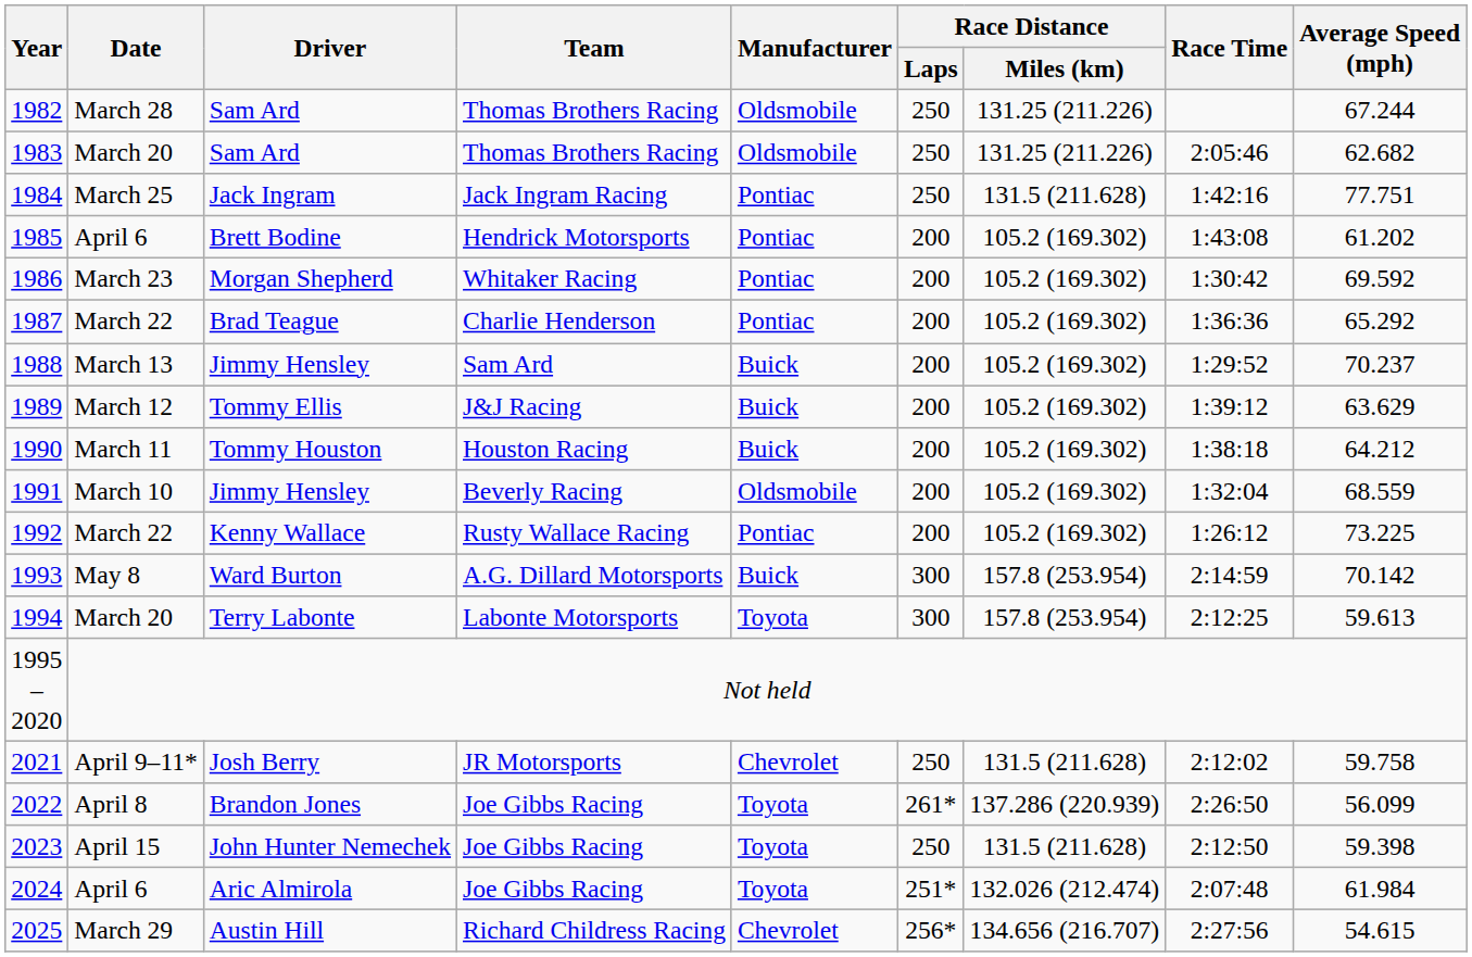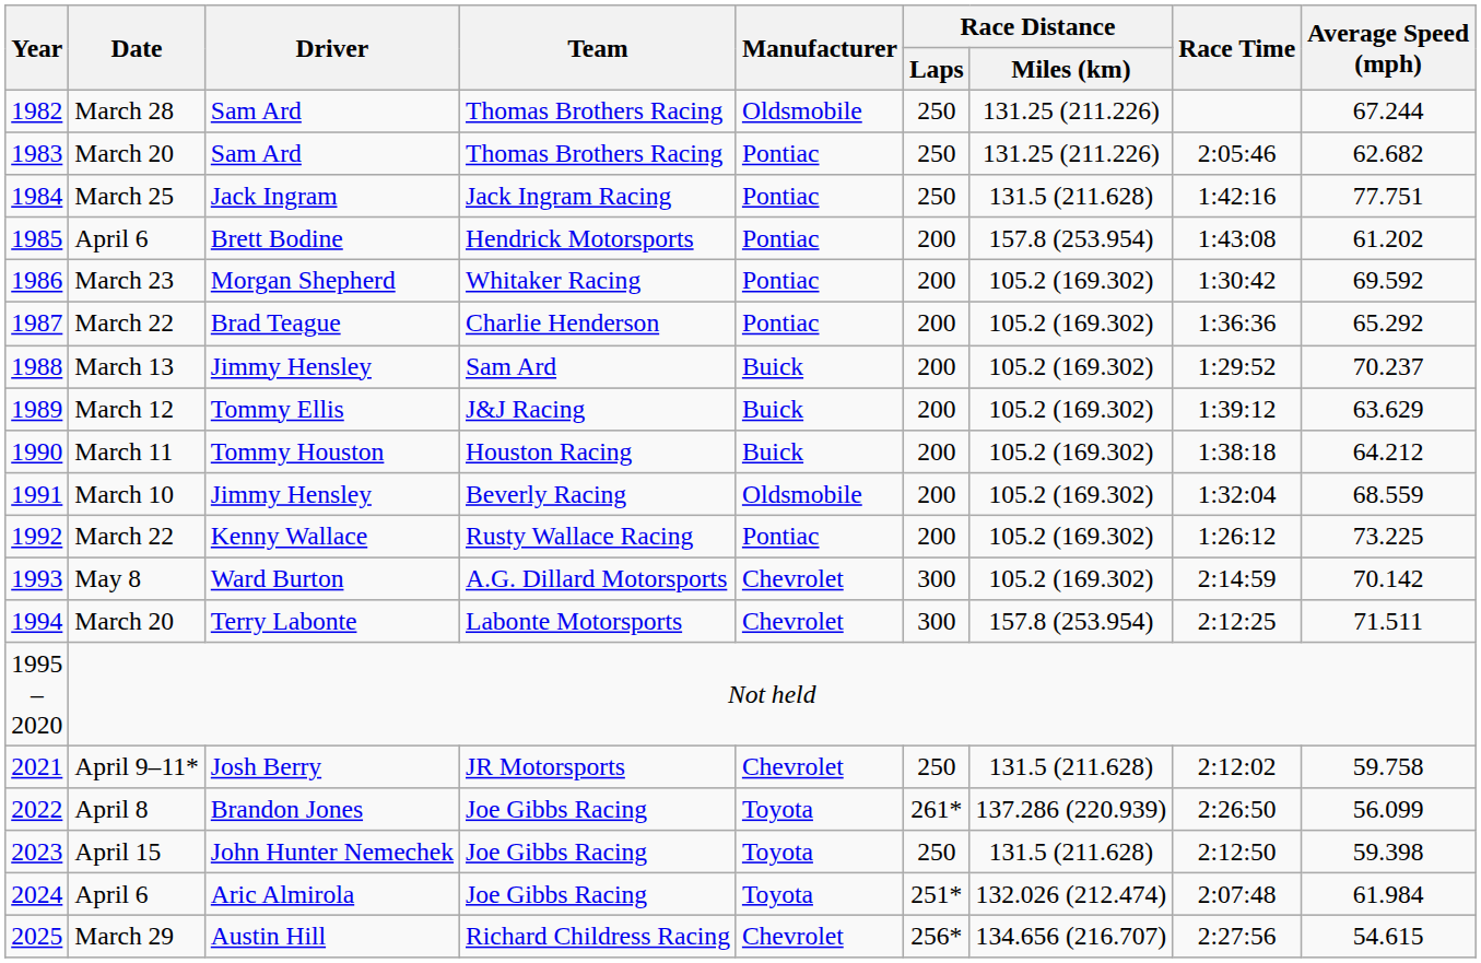 <table class="wikitable" style="font-size: 95%;">
 <tr>
 <th rowspan="2">Year</th>
 <th rowspan="2">Date</th>
 <th rowspan="2">Driver</th>
 <th rowspan="2">Team</th>
 <th rowspan="2">Manufacturer</th>
 <th colspan="2">Race Distance</th>
 <th rowspan="2">Race Time</th>
 <th rowspan="2">Average Speed<br>(mph)</th>
 </tr>
 <tr>
 <th>Laps</th>
 <th>Miles (km)</th>
 </tr>
 <tr>
 <td><a href='#'>1982</a></td>
 <td>March 28</td>
 <td><a href='#'>Sam Ard</a></td>
 <td><a href='#'>Thomas Brothers Racing</a></td>
 <td><a href='#'>Oldsmobile</a></td>
 <td align="center">250</td>
 <td align="center">131.25 (211.226)</td>
 <td align="center"></td>
 <td align="center">67.244</td>
 </tr>
 <tr>
 <td><a href='#'>1983</a></td>
 <td>March 20</td>
 <td><a href='#'>Sam Ard</a></td>
 <td><a href='#'>Thomas Brothers Racing</a></td>
-<td><a href='#'>Oldsmobile</a></td>
+<td><a href='#'>Pontiac</a></td>
 <td align="center">250</td>
 <td align="center">131.25 (211.226)</td>
 <td align="center">2:05:46</td>
 <td align="center">62.682</td>
 </tr>
 <tr>
 <td><a href='#'>1984</a></td>
 <td>March 25</td>
 <td><a href='#'>Jack Ingram</a></td>
 <td><a href='#'>Jack Ingram Racing</a></td>
 <td><a href='#'>Pontiac</a></td>
 <td align="center">250</td>
 <td align="center">131.5 (211.628)</td>
 <td align="center">1:42:16</td>
 <td align="center">77.751</td>
 </tr>
 <tr>
 <td><a href='#'>1985</a></td>
 <td>April 6</td>
 <td><a href='#'>Brett Bodine</a></td>
 <td><a href='#'>Hendrick Motorsports</a></td>
 <td><a href='#'>Pontiac</a></td>
 <td align="center">200</td>
-<td align="center">105.2 (169.302)</td>
+<td align="center">157.8 (253.954)</td>
 <td align="center">1:43:08</td>
 <td align="center">61.202</td>
 </tr>
 <tr>
 <td><a href='#'>1986</a></td>
 <td>March 23</td>
 <td><a href='#'>Morgan Shepherd</a></td>
 <td><a href='#'>Whitaker Racing</a></td>
 <td><a href='#'>Pontiac</a></td>
 <td align="center">200</td>
 <td align="center">105.2 (169.302)</td>
 <td align="center">1:30:42</td>
 <td align="center">69.592</td>
 </tr>
 <tr>
 <td><a href='#'>1987</a></td>
 <td>March 22</td>
 <td><a href='#'>Brad Teague</a></td>
 <td><a href='#'>Charlie Henderson</a></td>
 <td><a href='#'>Pontiac</a></td>
 <td align="center">200</td>
 <td align="center">105.2 (169.302)</td>
 <td align="center">1:36:36</td>
 <td align="center">65.292</td>
 </tr>
 <tr>
 <td><a href='#'>1988</a></td>
 <td>March 13</td>
 <td><a href='#'>Jimmy Hensley</a></td>
 <td><a href='#'>Sam Ard</a></td>
 <td><a href='#'>Buick</a></td>
 <td align="center">200</td>
 <td align="center">105.2 (169.302)</td>
 <td align="center">1:29:52</td>
 <td align="center">70.237</td>
 </tr>
 <tr>
 <td><a href='#'>1989</a></td>
 <td>March 12</td>
 <td><a href='#'>Tommy Ellis</a></td>
 <td><a href='#'>J&J Racing</a></td>
 <td><a href='#'>Buick</a></td>
 <td align="center">200</td>
 <td align="center">105.2 (169.302)</td>
 <td align="center">1:39:12</td>
 <td align="center">63.629</td>
 </tr>
 <tr>
 <td><a href='#'>1990</a></td>
 <td>March 11</td>
 <td><a href='#'>Tommy Houston</a></td>
 <td><a href='#'>Houston Racing</a></td>
 <td><a href='#'>Buick</a></td>
 <td align="center">200</td>
 <td align="center">105.2 (169.302)</td>
 <td align="center">1:38:18</td>
 <td align="center">64.212</td>
 </tr>
 <tr>
 <td><a href='#'>1991</a></td>
 <td>March 10</td>
 <td><a href='#'>Jimmy Hensley</a></td>
 <td><a href='#'>Beverly Racing</a></td>
 <td><a href='#'>Oldsmobile</a></td>
 <td align="center">200</td>
 <td align="center">105.2 (169.302)</td>
 <td align="center">1:32:04</td>
 <td align="center">68.559</td>
 </tr>
 <tr>
 <td><a href='#'>1992</a></td>
 <td>March 22</td>
 <td><a href='#'>Kenny Wallace</a></td>
 <td><a href='#'>Rusty Wallace Racing</a></td>
 <td><a href='#'>Pontiac</a></td>
 <td align="center">200</td>
 <td align="center">105.2 (169.302)</td>
 <td align="center">1:26:12</td>
 <td align="center">73.225</td>
 </tr>
 <tr>
 <td><a href='#'>1993</a></td>
 <td>May 8</td>
 <td><a href='#'>Ward Burton</a></td>
 <td><a href='#'>A.G. Dillard Motorsports</a></td>
-<td><a href='#'>Buick</a></td>
+<td><a href='#'>Chevrolet</a></td>
 <td align="center">300</td>
-<td align="center">157.8 (253.954)</td>
+<td align="center">105.2 (169.302)</td>
 <td align="center">2:14:59</td>
 <td align="center">70.142</td>
 </tr>
 <tr>
 <td><a href='#'>1994</a></td>
 <td>March 20</td>
 <td><a href='#'>Terry Labonte</a></td>
 <td><a href='#'>Labonte Motorsports</a></td>
-<td><a href='#'>Toyota</a></td>
+<td><a href='#'>Chevrolet</a></td>
 <td align="center">300</td>
 <td align="center">157.8 (253.954)</td>
 <td align="center">2:12:25</td>
-<td align="center">59.613</td>
+<td align="center">71.511</td>
 </tr>
 <tr>
 <td align=center>1995<br>–<br>2020</td>
 <td colspan=8 align=center><em>Not held</em></td>
 </tr>
 <tr>
 <td><a href='#'>2021</a></td>
 <td>April 9–11*</td>
 <td><a href='#'>Josh Berry</a></td>
 <td><a href='#'>JR Motorsports</a></td>
 <td><a href='#'>Chevrolet</a></td>
 <td align="center">250</td>
 <td align="center">131.5 (211.628)</td>
 <td align="center">2:12:02</td>
 <td align="center">59.758</td>
 </tr>
 <tr>
 <td><a href='#'>2022</a></td>
 <td>April 8</td>
 <td><a href='#'>Brandon Jones</a></td>
 <td><a href='#'>Joe Gibbs Racing</a></td>
 <td><a href='#'>Toyota</a></td>
 <td align="center">261*</td>
 <td align="center">137.286 (220.939)</td>
 <td align="center">2:26:50</td>
 <td align="center">56.099</td>
 </tr>
 <tr>
 <td><a href='#'>2023</a></td>
 <td>April 15</td>
 <td><a href='#'>John Hunter Nemechek</a></td>
 <td><a href='#'>Joe Gibbs Racing</a></td>
 <td><a href='#'>Toyota</a></td>
 <td align="center">250</td>
 <td align="center">131.5 (211.628)</td>
 <td align="center">2:12:50</td>
 <td align="center">59.398</td>
 </tr>
 <tr>
 <td><a href='#'>2024</a></td>
 <td>April 6</td>
 <td><a href='#'>Aric Almirola</a></td>
 <td><a href='#'>Joe Gibbs Racing</a></td>
 <td><a href='#'>Toyota</a></td>
 <td align="center">251*</td>
 <td align="center">132.026 (212.474)</td>
 <td align="center">2:07:48</td>
 <td align="center">61.984</td>
 </tr>
 <tr>
 <td><a href='#'>2025</a></td>
 <td>March 29</td>
 <td><a href='#'>Austin Hill</a></td>
 <td><a href='#'>Richard Childress Racing</a></td>
 <td><a href='#'>Chevrolet</a></td>
 <td align="center">256*</td>
 <td align="center">134.656 (216.707)</td>
 <td align="center">2:27:56</td>
 <td align="center">54.615</td>
 </tr>
 </table>
